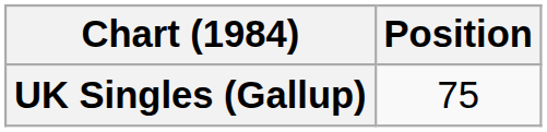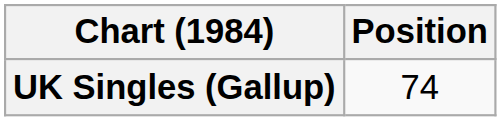 <table class="wikitable plainrowheaders" style="text-align:center">
 <tr>
 <th scope="col">Chart (1984)</th>
 <th scope="col">Position</th>
 </tr>
 <tr>
 <th scope="row">UK Singles (Gallup)</th>
-<td>75</td>
+<td>74</td>
 </tr>
 </table>
